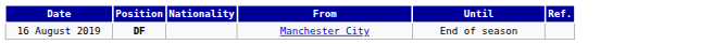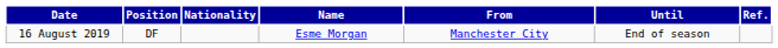 <table class="wikitable" style="text-align:center; font-size:90%; ">
 <tr>
 <th style="background:#000099;color:white;border:2px solid #ffffff; width:120px;">Date</th>
 <th style="background:#000099;color:white;border:2px solid #ffffff; width:50px;">Position</th>
 <th style="background:#000099;color:white;border:2px solid #ffffff; width:50px;">Nationality</th>
+<th style="background:#000099;color:white;border:2px solid #ffffff; width:150px;">Name</th>
 <th style="background:#000099;color:white;border:2px solid #ffffff; width:200px;">From</th>
 <th style="background:#000099;color:white;border:2px solid #ffffff; width:150px;">Until</th>
 <th style="background:#000099;color:white;border:2px solid #ffffff; width:25px;">Ref.</th>
 </tr>
 <tr>
 <td>16 August 2019</td>
-<td><strong>DF</strong></td>
+<td>DF</td>
 <td></td>
+<td><a href='#'>Esme Morgan</a></td>
 <td> <a href='#'>Manchester City</a></td>
 <td>End of season</td>
 <td></td>
 </tr>
 </table>
